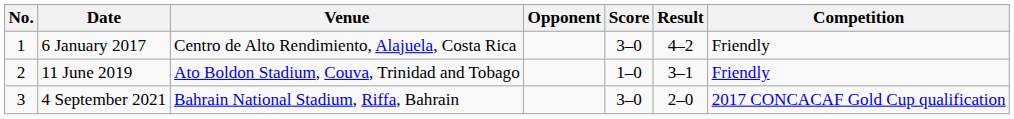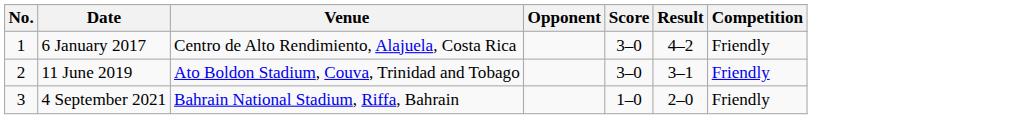 <table class="wikitable sortable">
 <tr>
 <th scope="col">No.</th>
 <th scope="col">Date</th>
 <th scope="col">Venue</th>
 <th scope="col">Opponent</th>
 <th scope="col">Score</th>
 <th scope="col">Result</th>
 <th scope="col">Competition</th>
 </tr>
 <tr>
 <td align="center">1</td>
 <td>6 January 2017</td>
 <td>Centro de Alto Rendimiento, <a href='#'>Alajuela</a>, Costa Rica</td>
 <td></td>
 <td align="center">3–0</td>
 <td align="center">4–2</td>
 <td>Friendly</td>
 </tr>
 <tr>
 <td align="center">2</td>
 <td>11 June 2019</td>
 <td><a href='#'>Ato Boldon Stadium</a>, <a href='#'>Couva</a>, Trinidad and Tobago</td>
 <td></td>
-<td align="center">1–0</td>
+<td align="center">3–0</td>
 <td align="center">3–1</td>
 <td><a href='#'>Friendly</a></td>
 </tr>
 <tr>
 <td align="center">3</td>
 <td>4 September 2021</td>
 <td><a href='#'>Bahrain National Stadium</a>, <a href='#'>Riffa</a>, Bahrain</td>
 <td></td>
-<td align="center">3–0</td>
+<td align="center">1–0</td>
 <td align="center">2–0</td>
-<td><a href='#'>2017 CONCACAF Gold Cup qualification</a></td>
+<td>Friendly</td>
 </tr>
 </table>
